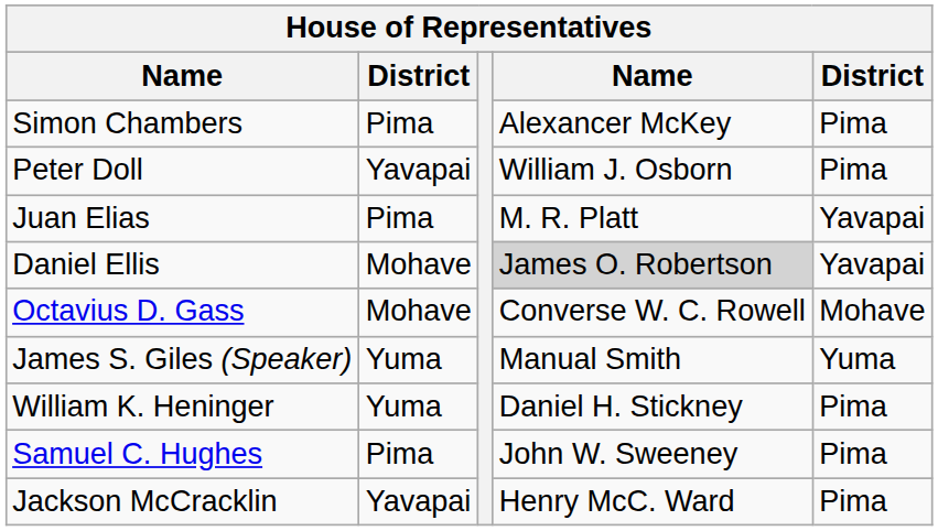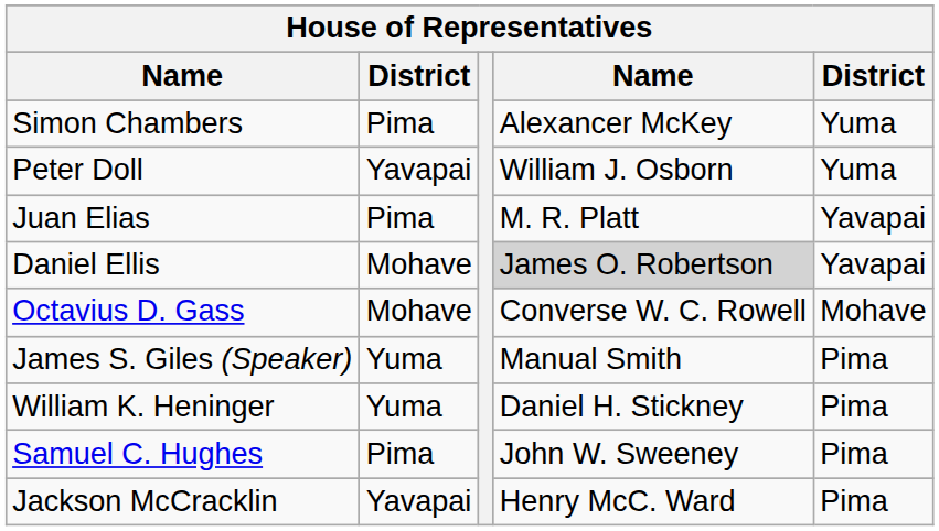 <table class="wikitable" style="float: right">
 <tr>
 <th colspan="5">House of Representatives</th>
 </tr>
 <tr>
 <th>Name</th>
 <th>District</th>
 <th rowspan="10"></th>
 <th>Name</th>
 <th>District</th>
 </tr>
 <tr>
 <td>Simon Chambers</td>
 <td>Pima</td>
 <td>Alexancer McKey</td>
-<td>Pima</td>
+<td>Yuma</td>
 </tr>
 <tr>
 <td>Peter Doll</td>
 <td>Yavapai</td>
 <td>William J. Osborn</td>
-<td>Pima</td>
+<td>Yuma</td>
 </tr>
 <tr>
 <td>Juan Elias</td>
 <td>Pima</td>
 <td>M. R. Platt</td>
 <td>Yavapai</td>
 </tr>
 <tr>
 <td>Daniel Ellis</td>
 <td>Mohave</td>
 <td style="background: lightgrey;">James O. Robertson</td>
 <td>Yavapai</td>
 </tr>
 <tr>
 <td><a href='#'>Octavius D. Gass</a></td>
 <td>Mohave</td>
 <td>Converse W. C. Rowell</td>
 <td>Mohave</td>
 </tr>
 <tr>
 <td>James S. Giles <em>(Speaker)</em></td>
 <td>Yuma</td>
 <td>Manual Smith</td>
-<td>Yuma</td>
+<td>Pima</td>
 </tr>
 <tr>
 <td>William K. Heninger</td>
 <td>Yuma</td>
 <td>Daniel H. Stickney</td>
 <td>Pima</td>
 </tr>
 <tr>
 <td><a href='#'>Samuel C. Hughes</a></td>
 <td>Pima</td>
 <td>John W. Sweeney</td>
 <td>Pima</td>
 </tr>
 <tr>
 <td>Jackson McCracklin</td>
 <td>Yavapai</td>
 <td>Henry McC. Ward</td>
 <td>Pima</td>
 </tr>
 </table>
